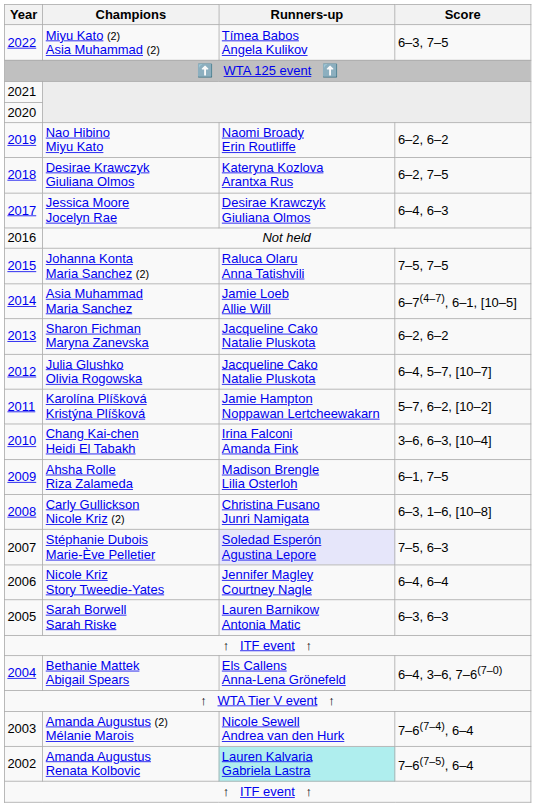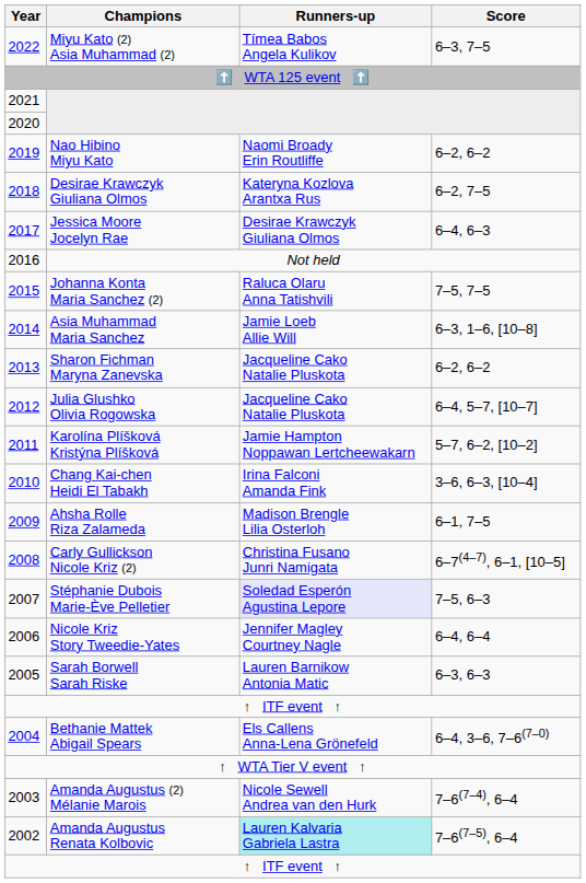 <table class="wikitable">
 <tr>
 <th style="width:40px">Year</th>
 <th style="width:210px">Champions</th>
 <th style="width:210px">Runners-up</th>
 <th style="width:160px">Score</th>
 </tr>
 <tr>
 <td><a href='#'>2022</a></td>
 <td> <a href='#'>Miyu Kato</a> <small>(2)</small> <br>  <a href='#'>Asia Muhammad</a> <small>(2)</small></td>
 <td> <a href='#'>Tímea Babos</a> <br>  <a href='#'>Angela Kulikov</a></td>
 <td>6–3, 7–5</td>
 </tr>
 <tr>
 <td colspan="4" align="center" bgcolor=silver>⬆️   <a href='#'>WTA 125 event</a>   ⬆️</td>
 </tr>
 <tr>
 <td>2021</td>
 <td rowspan=2 colspan=3 bgcolor="#ededed"></td>
 </tr>
 <tr>
 <td>2020</td>
 </tr>
 <tr>
 <td><a href='#'>2019</a></td>
 <td> <a href='#'>Nao Hibino</a> <br>  <a href='#'>Miyu Kato</a></td>
 <td> <a href='#'>Naomi Broady</a> <br>  <a href='#'>Erin Routliffe</a></td>
 <td>6–2, 6–2</td>
 </tr>
 <tr>
 <td><a href='#'>2018</a></td>
 <td> <a href='#'>Desirae Krawczyk</a> <br>  <a href='#'>Giuliana Olmos</a></td>
 <td> <a href='#'>Kateryna Kozlova</a> <br>  <a href='#'>Arantxa Rus</a></td>
 <td>6–2, 7–5</td>
 </tr>
 <tr>
 <td><a href='#'>2017</a></td>
 <td> <a href='#'>Jessica Moore</a> <br>  <a href='#'>Jocelyn Rae</a></td>
 <td> <a href='#'>Desirae Krawczyk</a> <br>  <a href='#'>Giuliana Olmos</a></td>
 <td>6–4, 6–3</td>
 </tr>
 <tr>
 <td>2016</td>
 <td colspan=3 style="text-align:center;"><em>Not held</em></td>
 </tr>
 <tr>
 <td><a href='#'>2015</a></td>
 <td> <a href='#'>Johanna Konta</a> <br>  <a href='#'>Maria Sanchez</a> <small>(2)</small></td>
 <td> <a href='#'>Raluca Olaru</a> <br>  <a href='#'>Anna Tatishvili</a></td>
 <td>7–5, 7–5</td>
 </tr>
 <tr>
 <td><a href='#'>2014</a></td>
 <td> <a href='#'>Asia Muhammad</a> <br>  <a href='#'>Maria Sanchez</a></td>
 <td> <a href='#'>Jamie Loeb</a> <br>  <a href='#'>Allie Will</a></td>
-<td>6–7<sup>(4–7)</sup>, 6–1, [10–5]</td>
+<td>6–3, 1–6, [10–8]</td>
 </tr>
 <tr>
 <td><a href='#'>2013</a></td>
 <td> <a href='#'>Sharon Fichman</a> <br>  <a href='#'>Maryna Zanevska</a></td>
 <td> <a href='#'>Jacqueline Cako</a> <br>  <a href='#'>Natalie Pluskota</a></td>
 <td>6–2, 6–2</td>
 </tr>
 <tr>
 <td><a href='#'>2012</a></td>
 <td> <a href='#'>Julia Glushko</a> <br>  <a href='#'>Olivia Rogowska</a></td>
 <td> <a href='#'>Jacqueline Cako</a> <br>  <a href='#'>Natalie Pluskota</a></td>
 <td>6–4, 5–7, [10–7]</td>
 </tr>
 <tr>
 <td><a href='#'>2011</a></td>
 <td> <a href='#'>Karolína Plíšková</a> <br>  <a href='#'>Kristýna Plíšková</a></td>
 <td> <a href='#'>Jamie Hampton</a> <br>  <a href='#'>Noppawan Lertcheewakarn</a></td>
 <td>5–7, 6–2, [10–2]</td>
 </tr>
 <tr>
 <td><a href='#'>2010</a></td>
 <td> <a href='#'>Chang Kai-chen</a> <br>  <a href='#'>Heidi El Tabakh</a></td>
 <td> <a href='#'>Irina Falconi</a> <br>  <a href='#'>Amanda Fink</a></td>
 <td>3–6, 6–3, [10–4]</td>
 </tr>
 <tr>
 <td><a href='#'>2009</a></td>
 <td> <a href='#'>Ahsha Rolle</a> <br>  <a href='#'>Riza Zalameda</a></td>
 <td> <a href='#'>Madison Brengle</a> <br>  <a href='#'>Lilia Osterloh</a></td>
 <td>6–1, 7–5</td>
 </tr>
 <tr>
 <td><a href='#'>2008</a></td>
 <td> <a href='#'>Carly Gullickson</a> <br>  <a href='#'>Nicole Kriz</a> <small>(2)</small></td>
 <td> <a href='#'>Christina Fusano</a> <br>  <a href='#'>Junri Namigata</a></td>
-<td>6–3, 1–6, [10–8]</td>
+<td>6–7<sup>(4–7)</sup>, 6–1, [10–5]</td>
 </tr>
 <tr>
 <td>2007</td>
 <td> <a href='#'>Stéphanie Dubois</a> <br>  <a href='#'>Marie-Ève Pelletier</a></td>
 <td style="background: lavender;"> <a href='#'>Soledad Esperón</a> <br>  <a href='#'>Agustina Lepore</a></td>
 <td>7–5, 6–3</td>
 </tr>
 <tr>
 <td>2006</td>
 <td> <a href='#'>Nicole Kriz</a> <br>  <a href='#'>Story Tweedie-Yates</a></td>
 <td> <a href='#'>Jennifer Magley</a> <br>  <a href='#'>Courtney Nagle</a></td>
 <td>6–4, 6–4</td>
 </tr>
 <tr>
 <td>2005</td>
 <td> <a href='#'>Sarah Borwell</a> <br>  <a href='#'>Sarah Riske</a></td>
 <td> <a href='#'>Lauren Barnikow</a> <br>  <a href='#'>Antonia Matic</a></td>
 <td>6–3, 6–3</td>
 </tr>
 <tr>
 <td colspan=4 style="text-align:center;">↑   <a href='#'>ITF event</a>   ↑</td>
 </tr>
 <tr>
 <td><a href='#'>2004</a></td>
 <td> <a href='#'>Bethanie Mattek</a> <br>  <a href='#'>Abigail Spears</a></td>
 <td> <a href='#'>Els Callens</a> <br>  <a href='#'>Anna-Lena Grönefeld</a></td>
 <td>6–4, 3–6, 7–6<sup>(7–0)</sup></td>
 </tr>
 <tr>
 <td colspan=4 style="text-align:center;">↑   <a href='#'>WTA Tier V event</a>   ↑</td>
 </tr>
 <tr>
 <td>2003</td>
 <td> <a href='#'>Amanda Augustus</a> <small>(2)</small> <br>  <a href='#'>Mélanie Marois</a></td>
 <td> <a href='#'>Nicole Sewell</a> <br>  <a href='#'>Andrea van den Hurk</a></td>
 <td>7–6<sup>(7–4)</sup>, 6–4</td>
 </tr>
 <tr>
 <td>2002</td>
 <td> <a href='#'>Amanda Augustus</a> <br>  <a href='#'>Renata Kolbovic</a></td>
 <td style="background: paleturquoise;"> <a href='#'>Lauren Kalvaria</a> <br>  <a href='#'>Gabriela Lastra</a></td>
 <td>7–6<sup>(7–5)</sup>, 6–4</td>
 </tr>
 <tr>
 <td colspan=4 style="text-align:center;">↑   <a href='#'>ITF event</a>   ↑</td>
 </tr>
 </table>
